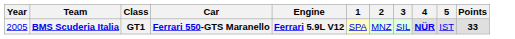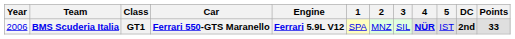 <table class="wikitable" style="text-align:center; font-size:85%">
 <tr>
 <th>Year</th>
 <th>Team</th>
 <th>Class</th>
 <th>Car</th>
 <th>Engine</th>
 <th>1</th>
 <th>2</th>
 <th>3</th>
 <th>4</th>
 <th>5</th>
+<th>DC</th>
 <th>Points</th>
 </tr>
 <tr>
-<td><a href='#'>2005</a></td>
+<td><a href='#'>2006</a></td>
 <th><a href='#'>BMS Scuderia Italia</a></th>
 <th>GT1</th>
 <th><a href='#'>Ferrari 550</a>-GTS Maranello</th>
 <th><a href='#'>Ferrari</a> 5.9L V12</th>
 <td style="background:#FFFFBF;"><a href='#'>SPA</a><br></td>
 <td style="background:#DFFFDF;"><a href='#'>MNZ</a><br></td>
 <td style="background:#DFFFDF;"><a href='#'>SIL</a><br></td>
 <td style="background:#DFDFDF;"><strong><a href='#'>NÜR</a><br></strong></td>
 <td style="background:#DFDFDF;"><a href='#'>IST</a><br></td>
+<th style="background:#DFDFDF;">2nd</th>
 <th style="background:#DFDFDF;">33</th>
 </tr>
 </table>
